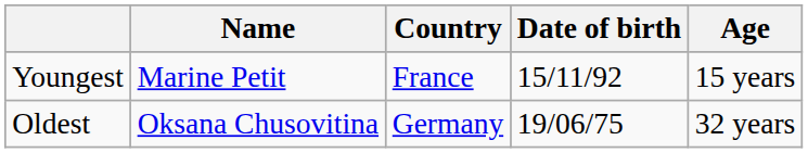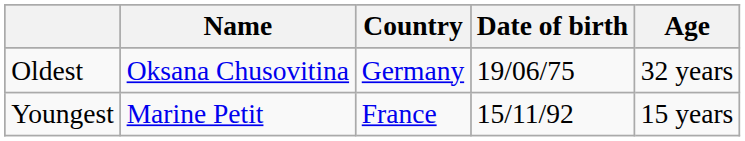 <table class="wikitable">
 <tr>
 <th></th>
 <th>Name</th>
 <th>Country</th>
 <th>Date of birth</th>
 <th>Age</th>
 </tr>
 <tr>
+<td>Oldest</td>
+<td><a href='#'>Oksana Chusovitina</a></td>
+<td><a href='#'>Germany</a> </td>
+<td>19/06/75</td>
+<td>32 years</td>
+</tr>
+<tr>
 <td>Youngest</td>
 <td><a href='#'>Marine Petit</a></td>
 <td><a href='#'>France</a> </td>
 <td>15/11/92</td>
 <td>15 years</td>
 </tr>
-<tr>
-<td>Oldest</td>
-<td><a href='#'>Oksana Chusovitina</a></td>
-<td><a href='#'>Germany</a> </td>
-<td>19/06/75</td>
-<td>32 years</td>
-</tr>
 </table>
